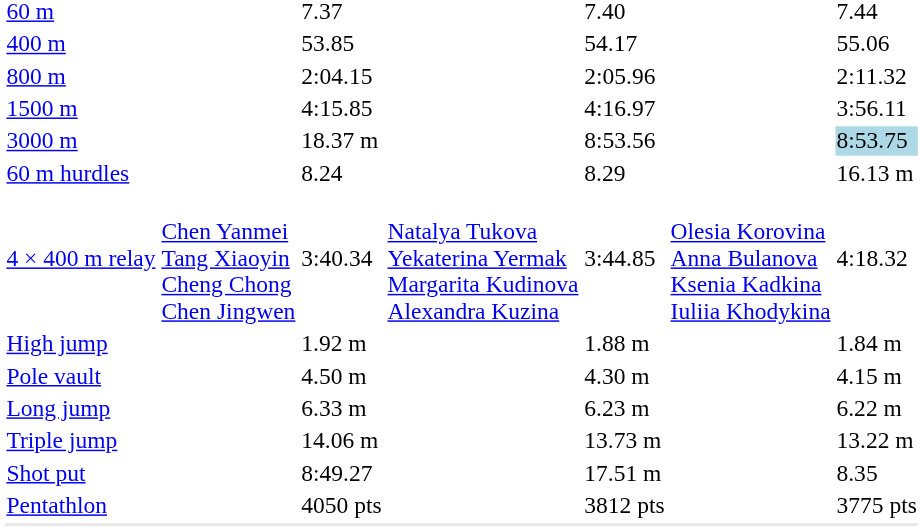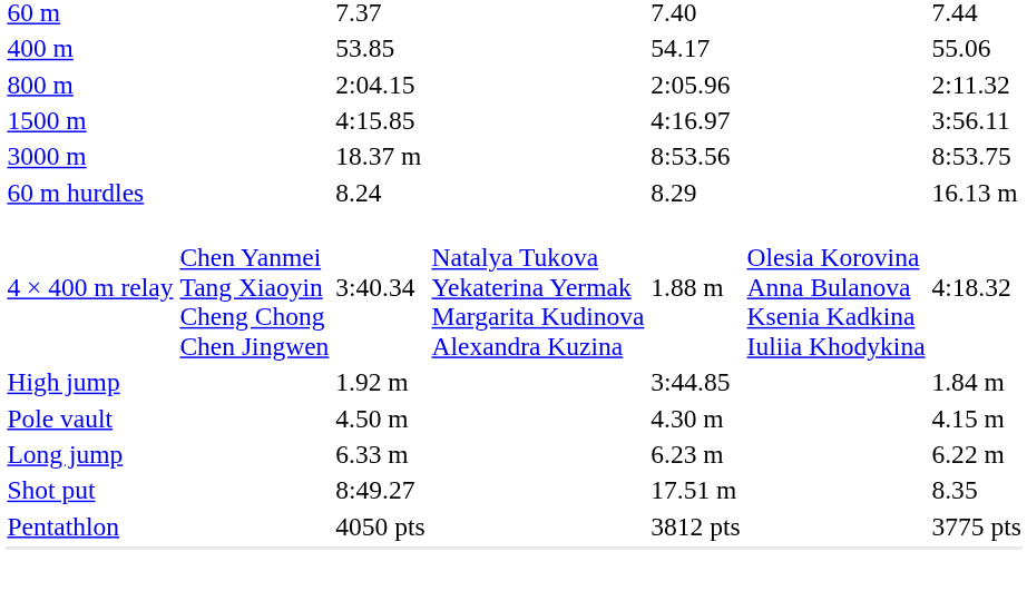 <table>
 <tr>
 <td><a href='#'>60 m</a></td>
 <td></td>
 <td>7.37</td>
 <td></td>
 <td>7.40</td>
 <td></td>
 <td>7.44</td>
 </tr>
 <tr>
 <td><a href='#'>400 m</a></td>
 <td></td>
 <td>53.85 </td>
 <td></td>
 <td>54.17</td>
 <td></td>
 <td>55.06</td>
 </tr>
 <tr>
 <td><a href='#'>800 m</a></td>
 <td></td>
 <td>2:04.15</td>
 <td></td>
 <td>2:05.96</td>
 <td></td>
 <td>2:11.32</td>
 </tr>
 <tr>
 <td><a href='#'>1500 m</a></td>
 <td></td>
 <td>4:15.85</td>
 <td></td>
 <td>4:16.97 </td>
 <td></td>
 <td>3:56.11 </td>
 </tr>
 <tr>
 <td><a href='#'>3000 m</a></td>
 <td></td>
 <td>18.37 m </td>
 <td></td>
 <td>8:53.56 </td>
 <td></td>
-<td style="background: lightblue;">8:53.75</td>
+<td>8:53.75</td>
 </tr>
 <tr>
 <td><a href='#'>60 m hurdles</a></td>
 <td></td>
 <td>8.24 </td>
 <td></td>
 <td>8.29</td>
 <td></td>
 <td>16.13 m</td>
 </tr>
 <tr>
 <td><a href='#'>4 × 400 m relay</a></td>
 <td><br><a href='#'>Chen Yanmei</a><br><a href='#'>Tang Xiaoyin</a><br><a href='#'>Cheng Chong</a><br><a href='#'>Chen Jingwen</a></td>
 <td>3:40.34</td>
 <td><br><a href='#'>Natalya Tukova</a><br><a href='#'>Yekaterina Yermak</a><br><a href='#'>Margarita Kudinova</a><br><a href='#'>Alexandra Kuzina</a></td>
-<td>3:44.85</td>
+<td>1.88 m</td>
 <td><br><a href='#'>Olesia Korovina</a><br><a href='#'>Anna Bulanova</a><br><a href='#'>Ksenia Kadkina</a><br><a href='#'>Iuliia Khodykina</a></td>
 <td>4:18.32</td>
 </tr>
 <tr>
 <td><a href='#'>High jump</a></td>
 <td></td>
 <td>1.92 m</td>
 <td></td>
-<td>1.88 m</td>
+<td>3:44.85</td>
 <td></td>
 <td>1.84 m</td>
 </tr>
 <tr>
 <td><a href='#'>Pole vault</a></td>
 <td></td>
 <td>4.50 m </td>
 <td></td>
 <td>4.30 m</td>
 <td></td>
 <td>4.15 m</td>
 </tr>
 <tr>
 <td><a href='#'>Long jump</a></td>
 <td></td>
 <td>6.33 m</td>
 <td></td>
 <td>6.23 m</td>
 <td></td>
 <td>6.22 m</td>
-</tr>
-<tr>
-<td><a href='#'>Triple jump</a></td>
-<td></td>
-<td>14.06 m</td>
-<td></td>
-<td>13.73 m</td>
-<td></td>
-<td>13.22 m</td>
 </tr>
 <tr>
 <td><a href='#'>Shot put</a></td>
 <td></td>
 <td>8:49.27  </td>
 <td></td>
 <td>17.51 m</td>
 <td></td>
 <td>8.35</td>
 </tr>
 <tr>
 <td><a href='#'>Pentathlon</a></td>
 <td></td>
 <td>4050 pts</td>
 <td></td>
 <td>3812 pts</td>
 <td></td>
 <td>3775 pts</td>
 </tr>
 <tr bgcolor= e8e8e8>
 <td colspan=7></td>
 </tr>
 </table>
